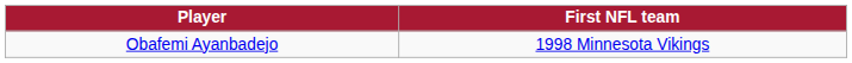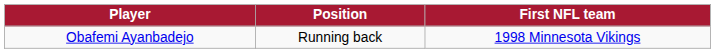 <table class="wikitable" width="65%">
 <tr>
 <th style="background:#A81933;color:#FFFFFF;">Player</th>
+<th style="background:#A81933;color:#FFFFFF;">Position</th>
 <th style="background:#A81933;color:#FFFFFF;">First NFL team</th>
 </tr>
 <tr align="center" bgcolor="">
 <td><a href='#'>Obafemi Ayanbadejo</a></td>
+<td>Running back</td>
 <td><a href='#'>1998 Minnesota Vikings</a></td>
 </tr>
 </table>
